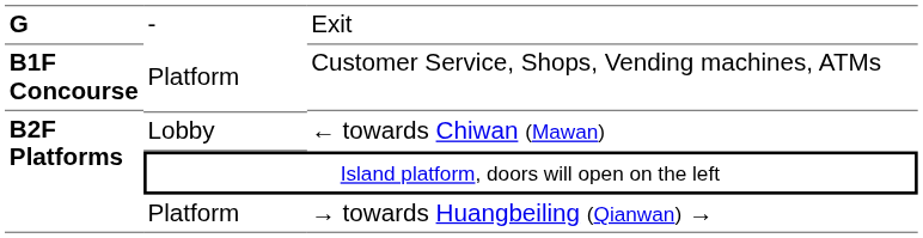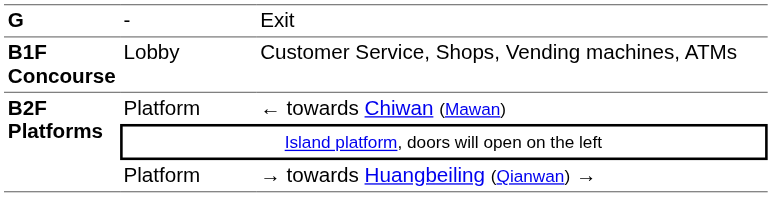 <table table border=0 cellspacing=0 cellpadding=3>
 <tr>
 <td style="border-top:solid 1px gray;" width=50 valign=top><strong>G</strong></td>
 <td style="border-top:solid 1px gray;" width=100 valign=top>-</td>
 <td style="border-top:solid 1px gray;" width=390 valign=top>Exit</td>
 </tr>
 <tr>
 <td style="border-bottom:solid 1px gray; border-top:solid 1px gray;" valign=top width=50><strong>B1F<br>Concourse</strong></td>
-<td>Platform</td>
+<td style="border-bottom:solid 1px gray; border-top:solid 1px gray;" valign=top width=100>Lobby</td>
 <td style="border-bottom:solid 1px gray; border-top:solid 1px gray;" valign=top width=390>Customer Service, Shops, Vending machines, ATMs</td>
 </tr>
 <tr>
 <td style="border-bottom:solid 1px gray;" rowspan="3" valign=top><strong>B2F<br>Platforms</strong></td>
-<td style="border-bottom:solid 1px gray; border-top:solid 1px gray;" valign=top width=100>Lobby</td>
+<td>Platform</td>
 <td>←  towards <a href='#'>Chiwan</a> <small>(<a href='#'>Mawan</a>)</small></td>
 </tr>
 <tr>
 <td style="border-right:solid 2px black;border-left:solid 2px black;border-top:solid 2px black;border-bottom:solid 2px black;text-align:center;" colspan=2><small><a href='#'>Island platform</a>, doors will open on the left</small></td>
 </tr>
 <tr>
 <td style="border-bottom:solid 1px gray;">Platform</td>
 <td style="border-bottom:solid 1px gray;"><span>→</span>  towards <a href='#'>Huangbeiling</a> <small>(<a href='#'>Qianwan</a>)</small> →</td>
 </tr>
 </table>
